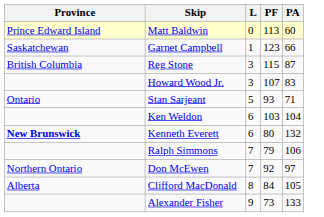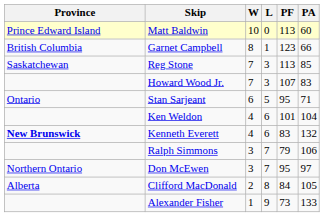 <table class="wikitable">
 <tr>
 <th bgcolor="#efefef" width="200">Province</th>
 <th bgcolor="#efefef" width="140">Skip</th>
+<th bgcolor="#efefef" width="15">W</th>
 <th bgcolor="#efefef" width="15">L</th>
 <th bgcolor="#efefef" width="15">PF</th>
 <th bgcolor="#efefef" width="15">PA</th>
 </tr>
 <tr bgcolor=#ffffcc>
 <td><a href='#'>Prince Edward Island</a></td>
 <td><a href='#'>Matt Baldwin</a></td>
+<td>10</td>
 <td>0</td>
 <td>113</td>
 <td>60</td>
 </tr>
 <tr>
-<td><a href='#'>Saskatchewan</a></td>
+<td><a href='#'>British Columbia</a></td>
 <td><a href='#'>Garnet Campbell</a></td>
+<td>8</td>
 <td>1</td>
 <td>123</td>
 <td>66</td>
 </tr>
 <tr>
-<td><a href='#'>British Columbia</a></td>
+<td><a href='#'>Saskatchewan</a></td>
 <td><a href='#'>Reg Stone</a></td>
+<td>7</td>
 <td>3</td>
-<td>115</td>
-<td>87</td>
+<td>113</td>
+<td>85</td>
 </tr>
 <tr>
 <td></td>
 <td><a href='#'>Howard Wood Jr.</a></td>
+<td>7</td>
 <td>3</td>
 <td>107</td>
 <td>83</td>
 </tr>
 <tr>
 <td><a href='#'>Ontario</a></td>
 <td><a href='#'>Stan Sarjeant</a></td>
+<td>6</td>
 <td>5</td>
-<td>93</td>
+<td>95</td>
 <td>71</td>
 </tr>
 <tr>
 <td></td>
 <td><a href='#'>Ken Weldon</a></td>
+<td>4</td>
 <td>6</td>
-<td>103</td>
+<td>101</td>
 <td>104</td>
 </tr>
 <tr>
 <td><strong><a href='#'>New Brunswick</a></strong></td>
 <td><a href='#'>Kenneth Everett</a></td>
+<td>4</td>
 <td>6</td>
-<td>80</td>
+<td>83</td>
 <td>132</td>
 </tr>
 <tr>
 <td></td>
 <td><a href='#'>Ralph Simmons</a></td>
+<td>3</td>
 <td>7</td>
 <td>79</td>
 <td>106</td>
 </tr>
 <tr>
 <td><a href='#'>Northern Ontario</a></td>
 <td><a href='#'>Don McEwen</a></td>
+<td>3</td>
 <td>7</td>
-<td>92</td>
+<td>95</td>
 <td>97</td>
 </tr>
 <tr>
 <td><a href='#'>Alberta</a></td>
 <td><a href='#'>Clifford MacDonald</a></td>
+<td>2</td>
 <td>8</td>
 <td>84</td>
 <td>105</td>
 </tr>
 <tr>
 <td></td>
 <td><a href='#'>Alexander Fisher</a></td>
+<td>1</td>
 <td>9</td>
 <td>73</td>
 <td>133</td>
 </tr>
 </table>
